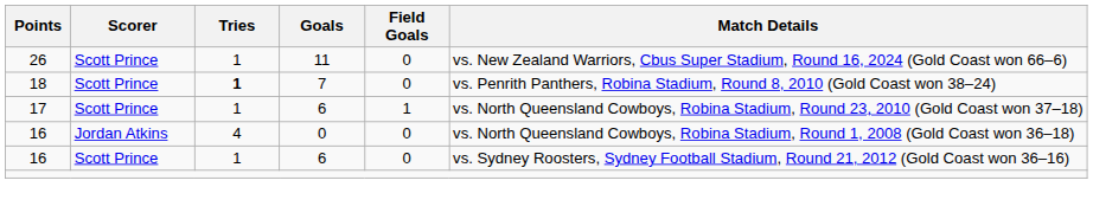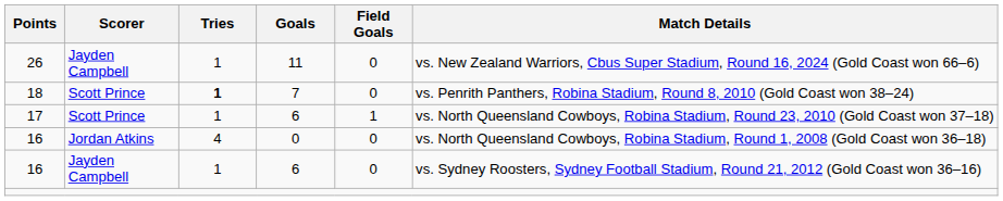 <table class="wikitable" style="text-align:left;">
 <tr>
 <th width="60">Points</th>
 <th width="120">Scorer</th>
 <th width="80">Tries</th>
 <th width="80">Goals</th>
 <th width="80">Field Goals</th>
 <th>Match Details</th>
 </tr>
 <tr>
 <td style="text-align:center;">26</td>
-<td><a href='#'>Scott Prince</a></td>
+<td><a href='#'>Jayden Campbell</a></td>
 <td style="text-align:center;">1</td>
 <td style="text-align:center;">11</td>
 <td style="text-align:center;">0</td>
 <td>vs. New Zealand Warriors, <a href='#'>Cbus Super Stadium</a>, <a href='#'>Round 16, 2024</a> (Gold Coast won 66–6)</td>
 </tr>
 <tr>
 <td style="text-align:center;">18</td>
 <td><a href='#'>Scott Prince</a></td>
 <td style="text-align:center;"><strong>1</strong></td>
 <td style="text-align:center;">7</td>
 <td style="text-align:center;">0</td>
 <td>vs. Penrith Panthers, <a href='#'>Robina Stadium</a>, <a href='#'>Round 8, 2010</a> (Gold Coast won 38–24)</td>
 </tr>
 <tr>
 <td style="text-align:center;">17</td>
 <td><a href='#'>Scott Prince</a></td>
 <td style="text-align:center;">1</td>
 <td style="text-align:center;">6</td>
 <td style="text-align:center;">1</td>
 <td>vs. North Queensland Cowboys, <a href='#'>Robina Stadium</a>, <a href='#'>Round 23, 2010</a> (Gold Coast won 37–18)</td>
 </tr>
 <tr>
 <td style="text-align:center;">16</td>
 <td><a href='#'>Jordan Atkins</a></td>
 <td style="text-align:center;">4</td>
 <td style="text-align:center;">0</td>
 <td style="text-align:center;">0</td>
 <td>vs. North Queensland Cowboys, <a href='#'>Robina Stadium</a>, <a href='#'>Round 1, 2008</a> (Gold Coast won 36–18)</td>
 </tr>
 <tr>
 <td style="text-align:center;">16</td>
-<td><a href='#'>Scott Prince</a></td>
+<td><a href='#'>Jayden Campbell</a></td>
 <td style="text-align:center;">1</td>
 <td style="text-align:center;">6</td>
 <td style="text-align:center;">0</td>
 <td>vs. Sydney Roosters, <a href='#'>Sydney Football Stadium</a>, <a href='#'>Round 21, 2012</a> (Gold Coast won 36–16)</td>
 </tr>
 <tr class="sortbottom">
 <td colspan=6></td>
 </tr>
 </table>
